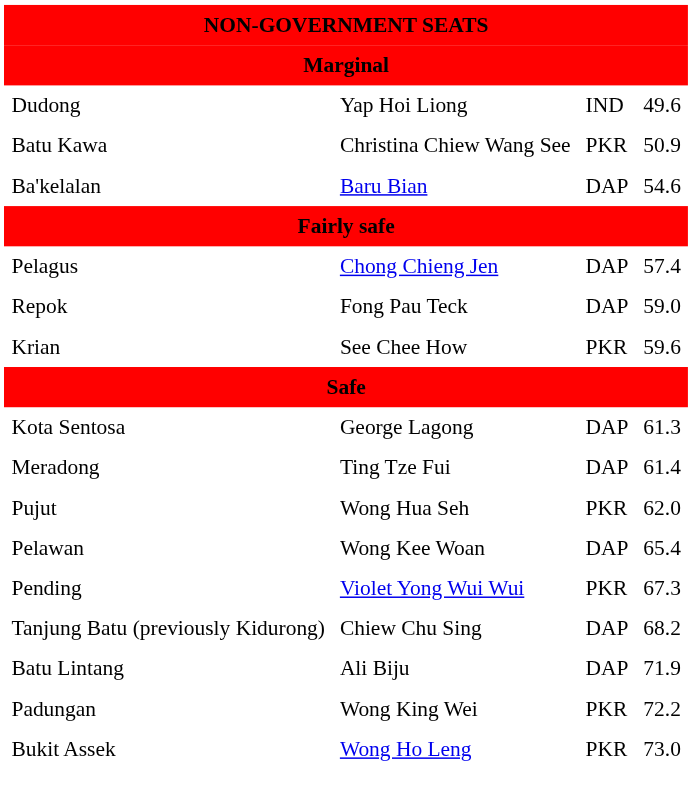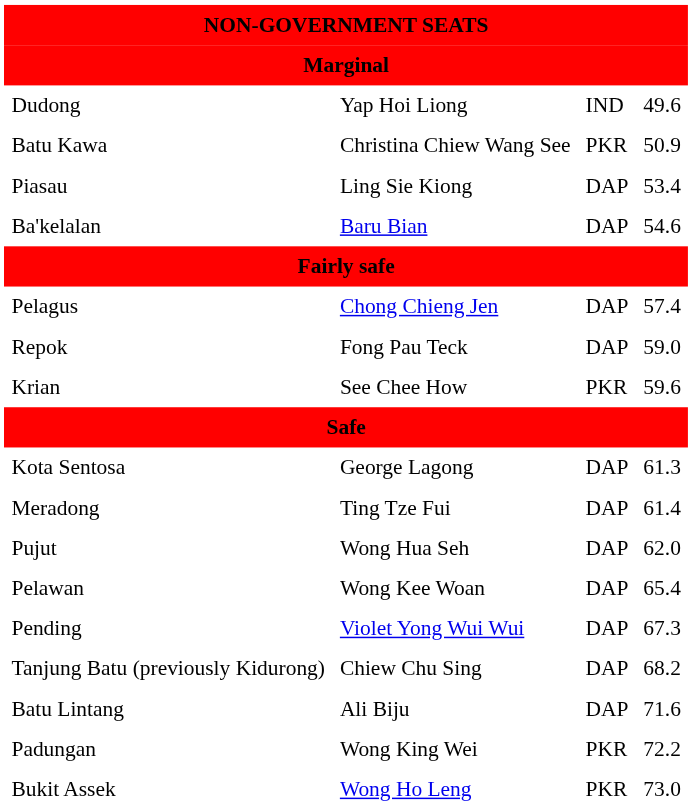 <table class="toccolours" style="float:left; margin-right:.5em; margin-top:.4em; font-size:90%;" cellspacing="0" cellpadding="5">
 <tr>
 <td colspan="4" style="text-align:center; background:red;"><span><strong>NON-GOVERNMENT SEATS</strong></span></td>
 </tr>
 <tr>
 <td colspan="4" style="text-align:center; background:red;"><span><strong>Marginal</strong></span></td>
 </tr>
 <tr>
 <td>Dudong</td>
 <td>Yap Hoi Liong</td>
 <td>IND</td>
 <td style="text-align:center;">49.6</td>
 </tr>
 <tr>
 <td>Batu Kawa</td>
 <td>Christina Chiew Wang See</td>
 <td>PKR</td>
 <td style="text-align:center;">50.9</td>
+</tr>
+<tr>
+<td>Piasau</td>
+<td>Ling Sie Kiong</td>
+<td>DAP</td>
+<td style="text-align:center;">53.4</td>
 </tr>
 <tr>
 <td>Ba'kelalan</td>
 <td><a href='#'>Baru Bian</a></td>
 <td>DAP</td>
 <td style="text-align:center;">54.6</td>
 </tr>
 <tr>
 <td colspan="4" style="text-align:center; background:red;"><span><strong>Fairly safe</strong></span></td>
 </tr>
 <tr>
 <td>Pelagus</td>
 <td><a href='#'>Chong Chieng Jen</a></td>
 <td>DAP</td>
 <td style="text-align:center;">57.4</td>
 </tr>
 <tr>
 <td>Repok</td>
 <td>Fong Pau Teck</td>
 <td>DAP</td>
 <td style="text-align:center;">59.0</td>
 </tr>
 <tr>
 <td>Krian</td>
 <td>See Chee How</td>
 <td>PKR</td>
 <td style="text-align:center;">59.6</td>
 </tr>
 <tr>
 <td colspan="4" style="text-align:center; background:red;"><span><strong>Safe</strong></span></td>
 </tr>
 <tr>
 <td>Kota Sentosa</td>
 <td>George Lagong</td>
 <td>DAP</td>
 <td style="text-align:center;">61.3</td>
 </tr>
 <tr>
 <td>Meradong</td>
 <td>Ting Tze Fui</td>
 <td>DAP</td>
 <td style="text-align:center;">61.4</td>
 </tr>
 <tr>
 <td>Pujut</td>
 <td>Wong Hua Seh</td>
-<td>PKR</td>
+<td>DAP</td>
 <td style="text-align:center;">62.0</td>
 </tr>
 <tr>
 <td>Pelawan</td>
 <td>Wong Kee Woan</td>
 <td>DAP</td>
 <td style="text-align:center;">65.4</td>
 </tr>
 <tr>
 <td>Pending</td>
 <td><a href='#'>Violet Yong Wui Wui</a></td>
-<td>PKR</td>
+<td>DAP</td>
 <td style="text-align:center;">67.3</td>
 </tr>
 <tr>
 <td>Tanjung Batu (previously Kidurong)</td>
 <td>Chiew Chu Sing</td>
 <td>DAP</td>
 <td style="text-align:center;">68.2</td>
 </tr>
 <tr>
 <td>Batu Lintang</td>
 <td>Ali Biju</td>
 <td>DAP</td>
-<td style="text-align:center;">71.9</td>
+<td style="text-align:center;">71.6</td>
 </tr>
 <tr>
 <td>Padungan</td>
 <td>Wong King Wei</td>
 <td>PKR</td>
 <td style="text-align:center;">72.2</td>
 </tr>
 <tr>
 <td>Bukit Assek</td>
 <td><a href='#'>Wong Ho Leng</a></td>
 <td>PKR</td>
 <td style="text-align:center;">73.0</td>
 </tr>
 </table>
